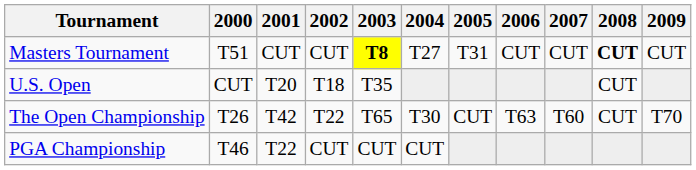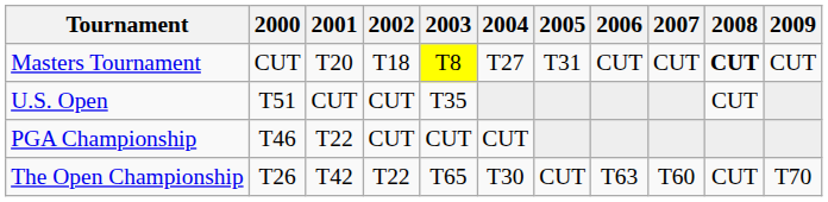 <table class="wikitable" style="font-size:95%;text-align:center;">
 <tr>
 <th>Tournament</th>
 <th>2000</th>
 <th>2001</th>
 <th>2002</th>
 <th>2003</th>
 <th>2004</th>
 <th>2005</th>
 <th>2006</th>
 <th>2007</th>
 <th>2008</th>
 <th>2009</th>
 </tr>
 <tr>
 <td align=left><a href='#'>Masters Tournament</a></td>
-<td>T51</td>
 <td>CUT</td>
-<td>CUT</td>
-<td style="background:yellow;"><strong>T8</strong></td>
+<td>T20</td>
+<td>T18</td>
+<td style="background:yellow;">T8</td>
 <td>T27</td>
 <td>T31</td>
 <td>CUT</td>
 <td>CUT</td>
 <td><strong>CUT</strong></td>
 <td>CUT</td>
 </tr>
 <tr>
 <td align=left><a href='#'>U.S. Open</a></td>
+<td>T51</td>
 <td>CUT</td>
-<td>T20</td>
-<td>T18</td>
+<td>CUT</td>
 <td>T35</td>
 <td style="background:#eeeeee;"></td>
 <td style="background:#eeeeee;"></td>
 <td style="background:#eeeeee;"></td>
 <td style="background:#eeeeee;"></td>
 <td>CUT</td>
+<td style="background:#eeeeee;"></td>
+</tr>
+<tr>
+<td align=left><a href='#'>PGA Championship</a></td>
+<td>T46</td>
+<td>T22</td>
+<td>CUT</td>
+<td>CUT</td>
+<td>CUT</td>
+<td style="background:#eeeeee;"></td>
+<td style="background:#eeeeee;"></td>
+<td style="background:#eeeeee;"></td>
+<td style="background:#eeeeee;"></td>
 <td style="background:#eeeeee;"></td>
 </tr>
 <tr>
 <td align=left><a href='#'>The Open Championship</a></td>
 <td>T26</td>
 <td>T42</td>
 <td>T22</td>
 <td>T65</td>
 <td>T30</td>
 <td>CUT</td>
 <td>T63</td>
 <td>T60</td>
 <td>CUT</td>
 <td>T70</td>
 </tr>
-<tr>
-<td align=left><a href='#'>PGA Championship</a></td>
-<td>T46</td>
-<td>T22</td>
-<td>CUT</td>
-<td>CUT</td>
-<td>CUT</td>
-<td style="background:#eeeeee;"></td>
-<td style="background:#eeeeee;"></td>
-<td style="background:#eeeeee;"></td>
-<td style="background:#eeeeee;"></td>
-<td style="background:#eeeeee;"></td>
-</tr>
 </table>
